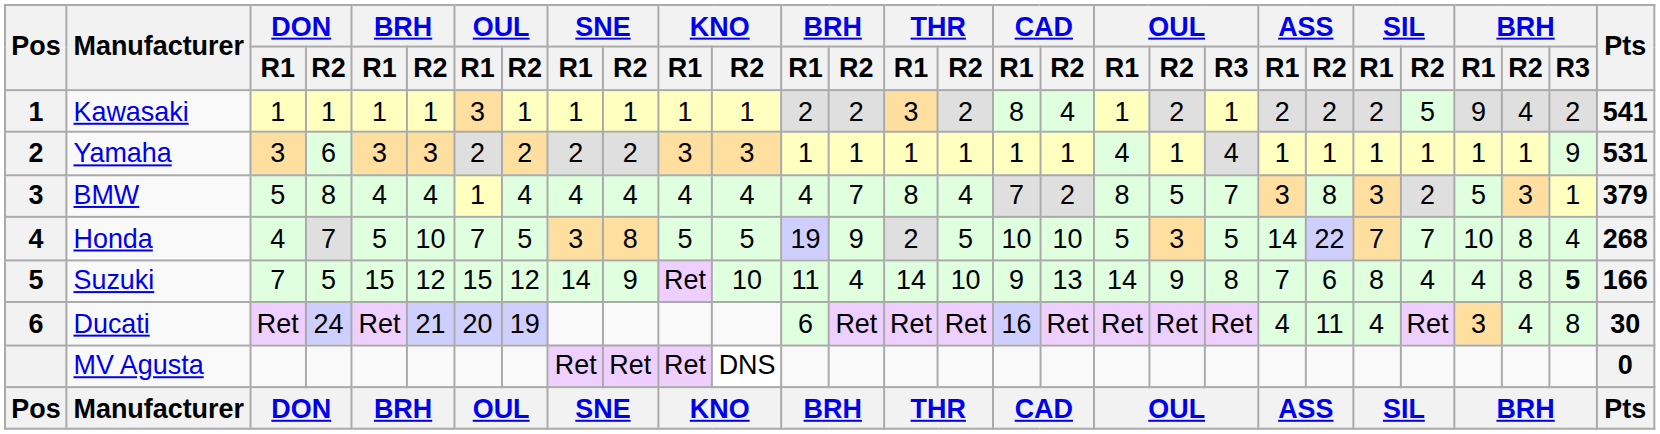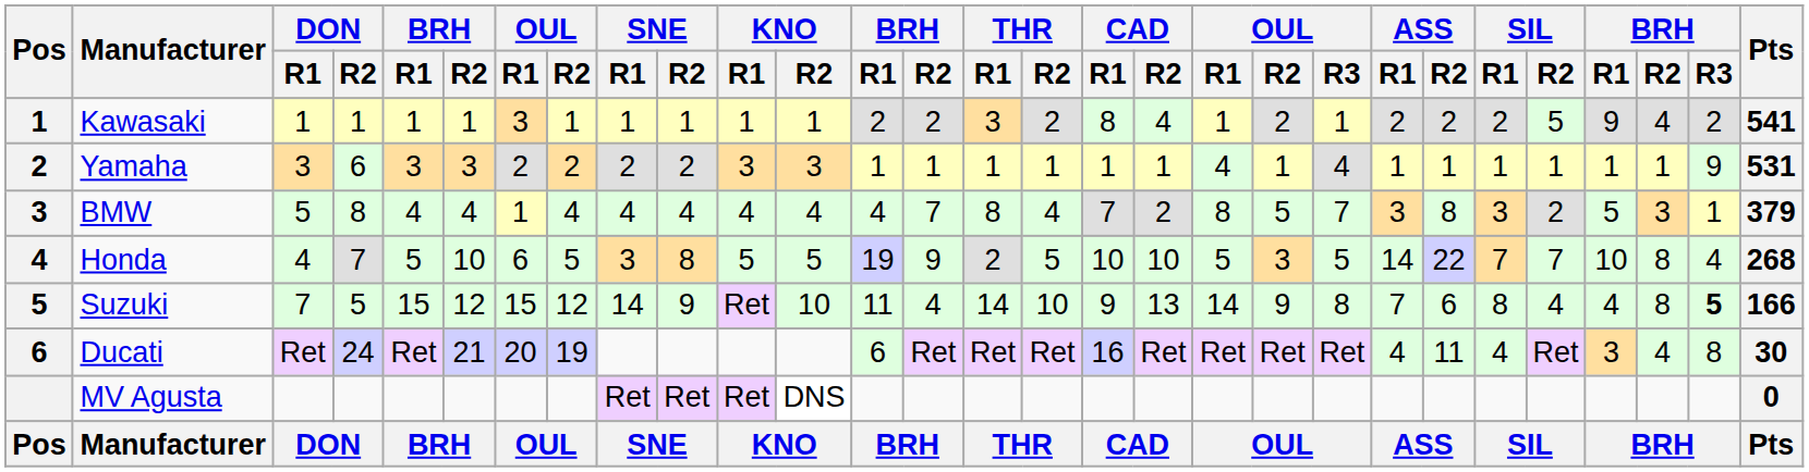 <table class="wikitable" style="font-size: 85%; text-align: center;">
 <tr valign="top">
 <th valign="middle" rowspan=2>Pos</th>
 <th valign="middle" rowspan=2>Manufacturer</th>
 <th colspan=2><a href='#'>DON</a><br></th>
 <th colspan=2><a href='#'>BRH</a><br></th>
 <th colspan=2><a href='#'>OUL</a><br></th>
 <th colspan=2><a href='#'>SNE</a><br></th>
 <th colspan=2><a href='#'>KNO</a><br></th>
 <th colspan=2><a href='#'>BRH</a><br></th>
 <th colspan=2><a href='#'>THR</a><br></th>
 <th colspan=2><a href='#'>CAD</a><br></th>
 <th colspan=3><a href='#'>OUL</a><br></th>
 <th colspan=2><a href='#'>ASS</a><br></th>
 <th colspan=2><a href='#'>SIL</a><br></th>
 <th colspan=3><a href='#'>BRH</a><br></th>
 <th valign="middle" rowspan=2>Pts</th>
 </tr>
 <tr>
 <th>R1</th>
 <th>R2</th>
 <th>R1</th>
 <th>R2</th>
 <th>R1</th>
 <th>R2</th>
 <th>R1</th>
 <th>R2</th>
 <th>R1</th>
 <th>R2</th>
 <th>R1</th>
 <th>R2</th>
 <th>R1</th>
 <th>R2</th>
 <th>R1</th>
 <th>R2</th>
 <th>R1</th>
 <th>R2</th>
 <th>R3</th>
 <th>R1</th>
 <th>R2</th>
 <th>R1</th>
 <th>R2</th>
 <th>R1</th>
 <th>R2</th>
 <th>R3</th>
 </tr>
 <tr>
 <th>1</th>
 <td align="left"> <a href='#'>Kawasaki</a></td>
 <td style="background:#ffffbf;">1</td>
 <td style="background:#ffffbf;">1</td>
 <td style="background:#ffffbf;">1</td>
 <td style="background:#ffffbf;">1</td>
 <td style="background:#ffdf9f;">3</td>
 <td style="background:#ffffbf;">1</td>
 <td style="background:#ffffbf;">1</td>
 <td style="background:#ffffbf;">1</td>
 <td style="background:#ffffbf;">1</td>
 <td style="background:#ffffbf;">1</td>
 <td style="background:#dfdfdf;">2</td>
 <td style="background:#dfdfdf;">2</td>
 <td style="background:#ffdf9f;">3</td>
 <td style="background:#dfdfdf;">2</td>
 <td style="background:#dfffdf;">8</td>
 <td style="background:#dfffdf;">4</td>
 <td style="background:#ffffbf;">1</td>
 <td style="background:#dfdfdf;">2</td>
 <td style="background:#ffffbf;">1</td>
 <td style="background:#dfdfdf;">2</td>
 <td style="background:#dfdfdf;">2</td>
 <td style="background:#dfdfdf;">2</td>
 <td style="background:#dfffdf;">5</td>
 <td style="background:#dfdfdf;">9</td>
 <td style="background:#dfdfdf;">4</td>
 <td style="background:#dfdfdf;">2</td>
 <th>541</th>
 </tr>
 <tr>
 <th>2</th>
 <td align="left"> <a href='#'>Yamaha</a></td>
 <td style="background:#ffdf9f;">3</td>
 <td style="background:#dfffdf;">6</td>
 <td style="background:#ffdf9f;">3</td>
 <td style="background:#ffdf9f;">3</td>
 <td style="background:#dfdfdf;">2</td>
 <td style="background:#ffdf9f;">2</td>
 <td style="background:#dfdfdf;">2</td>
 <td style="background:#dfdfdf;">2</td>
 <td style="background:#ffdf9f;">3</td>
 <td style="background:#ffdf9f;">3</td>
 <td style="background:#ffffbf;">1</td>
 <td style="background:#ffffbf;">1</td>
 <td style="background:#ffffbf;">1</td>
 <td style="background:#ffffbf;">1</td>
 <td style="background:#ffffbf;">1</td>
 <td style="background:#ffffbf;">1</td>
 <td style="background:#dfffdf;">4</td>
 <td style="background:#ffffbf;">1</td>
 <td style="background:#dfdfdf;">4</td>
 <td style="background:#ffffbf;">1</td>
 <td style="background:#ffffbf;">1</td>
 <td style="background:#ffffbf;">1</td>
 <td style="background:#ffffbf;">1</td>
 <td style="background:#ffffbf;">1</td>
 <td style="background:#ffffbf;">1</td>
 <td style="background:#dfffdf;">9</td>
 <th>531</th>
 </tr>
 <tr>
 <th>3</th>
 <td align="left"> <a href='#'>BMW</a></td>
 <td style="background:#dfffdf;">5</td>
 <td style="background:#dfffdf;">8</td>
 <td style="background:#dfffdf;">4</td>
 <td style="background:#dfffdf;">4</td>
 <td style="background:#ffffbf;">1</td>
 <td style="background:#dfffdf;">4</td>
 <td style="background:#dfffdf;">4</td>
 <td style="background:#dfffdf;">4</td>
 <td style="background:#dfffdf;">4</td>
 <td style="background:#dfffdf;">4</td>
 <td style="background:#dfffdf;">4</td>
 <td style="background:#dfffdf;">7</td>
 <td style="background:#dfffdf;">8</td>
 <td style="background:#dfffdf;">4</td>
 <td style="background:#dfdfdf;">7</td>
 <td style="background:#dfdfdf;">2</td>
 <td style="background:#dfffdf;">8</td>
 <td style="background:#dfffdf;">5</td>
 <td style="background:#dfffdf;">7</td>
 <td style="background:#ffdf9f;">3</td>
 <td style="background:#dfffdf;">8</td>
 <td style="background:#ffdf9f;">3</td>
 <td style="background:#dfdfdf;">2</td>
 <td style="background:#dfffdf;">5</td>
 <td style="background:#ffdf9f;">3</td>
 <td style="background:#ffffbf;">1</td>
 <th>379</th>
 </tr>
 <tr>
 <th>4</th>
 <td align="left"> <a href='#'>Honda</a></td>
 <td style="background:#dfffdf;">4</td>
 <td style="background:#dfdfdf;">7</td>
 <td style="background:#dfffdf;">5</td>
 <td style="background:#dfffdf;">10</td>
-<td style="background:#dfffdf;">7</td>
+<td style="background:#dfffdf;">6</td>
 <td style="background:#dfffdf;">5</td>
 <td style="background:#ffdf9f;">3</td>
 <td style="background:#ffdf9f;">8</td>
 <td style="background:#dfffdf;">5</td>
 <td style="background:#dfffdf;">5</td>
 <td style="background:#cfcfff;">19</td>
 <td style="background:#dfffdf;">9</td>
 <td style="background:#dfdfdf;">2</td>
 <td style="background:#dfffdf;">5</td>
 <td style="background:#dfffdf;">10</td>
 <td style="background:#dfffdf;">10</td>
 <td style="background:#dfffdf;">5</td>
 <td style="background:#ffdf9f;">3</td>
 <td style="background:#dfffdf;">5</td>
 <td style="background:#dfffdf;">14</td>
 <td style="background:#cfcfff;">22</td>
 <td style="background:#ffdf9f;">7</td>
 <td style="background:#dfffdf;">7</td>
 <td style="background:#dfffdf;">10</td>
 <td style="background:#dfffdf;">8</td>
 <td style="background:#dfffdf;">4</td>
 <th>268</th>
 </tr>
 <tr>
 <th>5</th>
 <td align="left"> <a href='#'>Suzuki</a></td>
 <td style="background:#dfffdf;">7</td>
 <td style="background:#dfffdf;">5</td>
 <td style="background:#dfffdf;">15</td>
 <td style="background:#dfffdf;">12</td>
 <td style="background:#dfffdf;">15</td>
 <td style="background:#dfffdf;">12</td>
 <td style="background:#dfffdf;">14</td>
 <td style="background:#dfffdf;">9</td>
 <td style="background:#efcfff;">Ret</td>
 <td style="background:#dfffdf;">10</td>
 <td style="background:#dfffdf;">11</td>
 <td style="background:#dfffdf;">4</td>
 <td style="background:#dfffdf;">14</td>
 <td style="background:#dfffdf;">10</td>
 <td style="background:#dfffdf;">9</td>
 <td style="background:#dfffdf;">13</td>
 <td style="background:#dfffdf;">14</td>
 <td style="background:#dfffdf;">9</td>
 <td style="background:#dfffdf;">8</td>
 <td style="background:#dfffdf;">7</td>
 <td style="background:#dfffdf;">6</td>
 <td style="background:#dfffdf;">8</td>
 <td style="background:#dfffdf;">4</td>
 <td style="background:#dfffdf;">4</td>
 <td style="background:#dfffdf;">8</td>
 <td style="background:#dfffdf;"><strong>5</strong></td>
 <th>166</th>
 </tr>
 <tr>
 <th>6</th>
 <td align="left"> <a href='#'>Ducati</a></td>
 <td style="background:#efcfff;">Ret</td>
 <td style="background:#cfcfff;">24</td>
 <td style="background:#efcfff;">Ret</td>
 <td style="background:#cfcfff;">21</td>
 <td style="background:#cfcfff;">20</td>
 <td style="background:#cfcfff;">19</td>
 <td></td>
 <td></td>
 <td></td>
 <td></td>
 <td style="background:#dfffdf;">6</td>
 <td style="background:#efcfff;">Ret</td>
 <td style="background:#efcfff;">Ret</td>
 <td style="background:#efcfff;">Ret</td>
 <td style="background:#cfcfff;">16</td>
 <td style="background:#efcfff;">Ret</td>
 <td style="background:#efcfff;">Ret</td>
 <td style="background:#efcfff;">Ret</td>
 <td style="background:#efcfff;">Ret</td>
 <td style="background:#dfffdf;">4</td>
 <td style="background:#dfffdf;">11</td>
 <td style="background:#dfffdf;">4</td>
 <td style="background:#efcfff;">Ret</td>
 <td style="background:#ffdf9f;">3</td>
 <td style="background:#dfffdf;">4</td>
 <td style="background:#dfffdf;">8</td>
 <th>30</th>
 </tr>
 <tr>
 <th></th>
 <td align="left"> <a href='#'>MV Agusta</a></td>
 <td></td>
 <td></td>
 <td></td>
 <td></td>
 <td></td>
 <td></td>
 <td style="background:#efcfff;">Ret</td>
 <td style="background:#efcfff;">Ret</td>
 <td style="background:#efcfff;">Ret</td>
 <td style="background:#ffffff;">DNS</td>
 <td></td>
 <td></td>
 <td></td>
 <td></td>
 <td></td>
 <td></td>
 <td></td>
 <td></td>
 <td></td>
 <td></td>
 <td></td>
 <td></td>
 <td></td>
 <td></td>
 <td></td>
 <td></td>
 <th>0</th>
 </tr>
 <tr valign="top">
 <th valign="middle">Pos</th>
 <th valign="middle">Manufacturer</th>
 <th colspan=2><a href='#'>DON</a><br></th>
 <th colspan=2><a href='#'>BRH</a><br></th>
 <th colspan=2><a href='#'>OUL</a><br></th>
 <th colspan=2><a href='#'>SNE</a><br></th>
 <th colspan=2><a href='#'>KNO</a><br></th>
 <th colspan=2><a href='#'>BRH</a><br></th>
 <th colspan=2><a href='#'>THR</a><br></th>
 <th colspan=2><a href='#'>CAD</a><br></th>
 <th colspan=3><a href='#'>OUL</a><br></th>
 <th colspan=2><a href='#'>ASS</a><br></th>
 <th colspan=2><a href='#'>SIL</a><br></th>
 <th colspan=3><a href='#'>BRH</a><br></th>
 <th valign="middle">Pts</th>
 </tr>
 </table>
